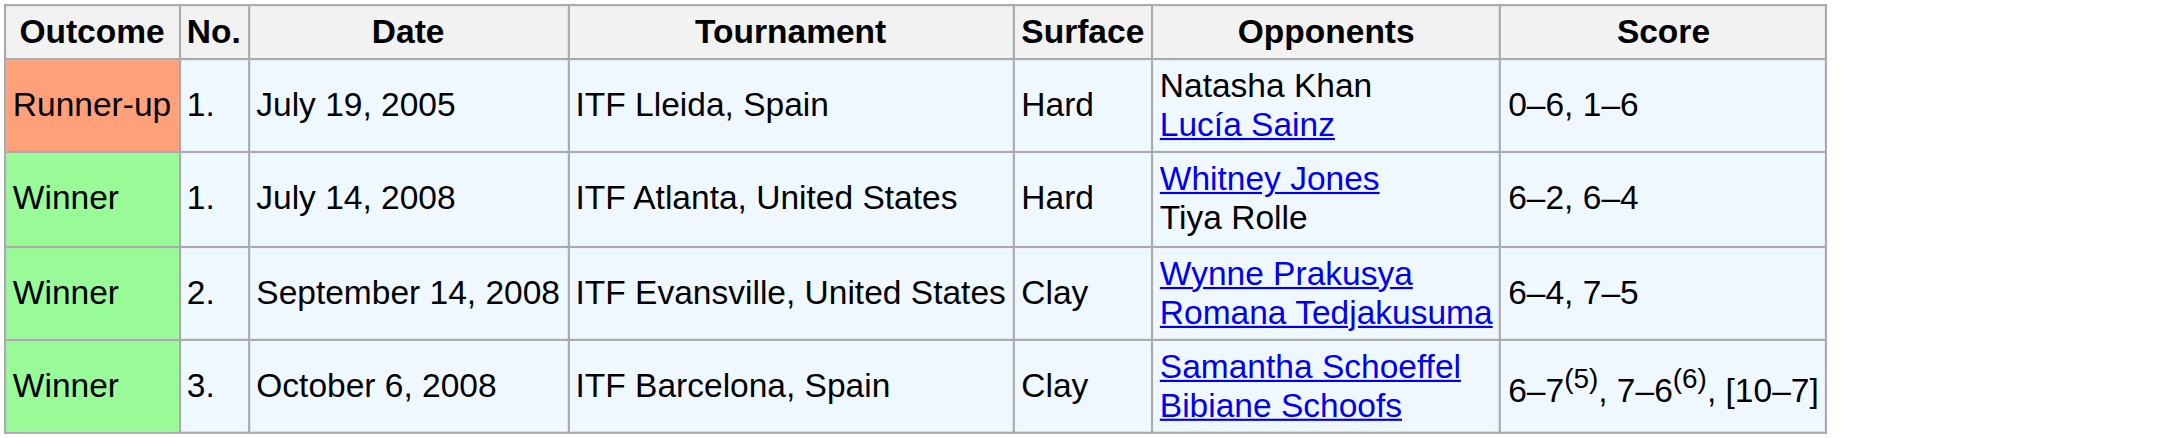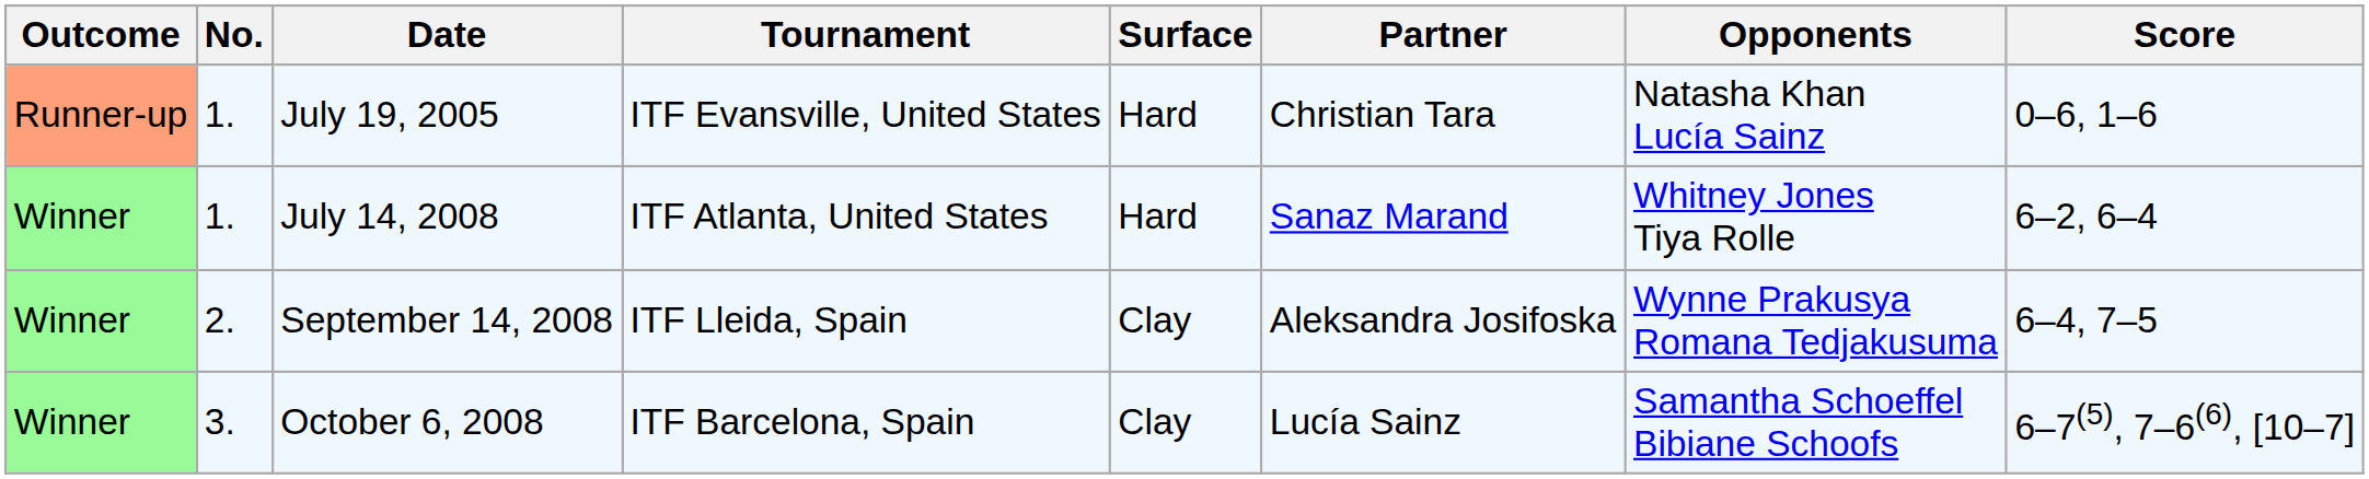 <table class="sortable wikitable" style=font-size:97%>
 <tr>
 <th>Outcome</th>
 <th>No.</th>
 <th>Date</th>
 <th>Tournament</th>
 <th>Surface</th>
+<th>Partner</th>
 <th>Opponents</th>
 <th>Score</th>
 </tr>
 <tr style="background:#f0f8ff;">
 <td bgcolor=ffa07a>Runner-up</td>
 <td>1.</td>
 <td>July 19, 2005</td>
-<td>ITF Lleida, Spain</td>
+<td>ITF Evansville, United States</td>
 <td>Hard</td>
+<td> Christian Tara</td>
 <td> Natasha Khan <br>  <a href='#'>Lucía Sainz</a></td>
 <td>0–6, 1–6</td>
 </tr>
 <tr style="background:#f0f8ff;">
 <td bgcolor="98FB98">Winner</td>
 <td>1.</td>
 <td>July 14, 2008</td>
 <td>ITF Atlanta, United States</td>
 <td>Hard</td>
+<td> <a href='#'>Sanaz Marand</a></td>
 <td> <a href='#'>Whitney Jones</a> <br>  Tiya Rolle</td>
 <td>6–2, 6–4</td>
 </tr>
 <tr style="background:#f0f8ff;">
 <td bgcolor="98FB98">Winner</td>
 <td>2.</td>
 <td>September 14, 2008</td>
-<td>ITF Evansville, United States</td>
+<td>ITF Lleida, Spain</td>
 <td>Clay</td>
+<td> Aleksandra Josifoska</td>
 <td> <a href='#'>Wynne Prakusya</a> <br>  <a href='#'>Romana Tedjakusuma</a></td>
 <td>6–4, 7–5</td>
 </tr>
 <tr style="background:#f0f8ff;">
 <td bgcolor="98FB98">Winner</td>
 <td>3.</td>
 <td>October 6, 2008</td>
 <td>ITF Barcelona, Spain</td>
 <td>Clay</td>
+<td> Lucía Sainz</td>
 <td> <a href='#'>Samantha Schoeffel</a> <br>  <a href='#'>Bibiane Schoofs</a></td>
 <td>6–7<sup>(5)</sup>, 7–6<sup>(6)</sup>, [10–7]</td>
 </tr>
 </table>
